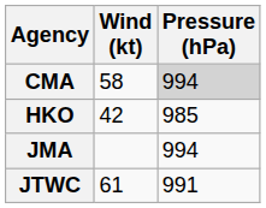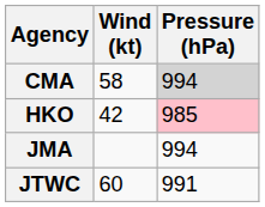 <table class="wikitable floatleft">
 <tr>
 <th>Agency</th>
 <th>Wind<br>(kt)</th>
 <th>Pressure<br>(hPa)</th>
 </tr>
 <tr>
 <th>CMA</th>
 <td>58</td>
 <td style="background: lightgrey;">994</td>
 </tr>
 <tr>
 <th>HKO</th>
 <td>42</td>
-<td>985</td>
+<td style="background: pink;">985</td>
 </tr>
 <tr>
 <th>JMA</th>
 <td></td>
 <td>994</td>
 </tr>
 <tr>
 <th>JTWC</th>
-<td>61</td>
+<td>60</td>
 <td>991</td>
 </tr>
 </table>
